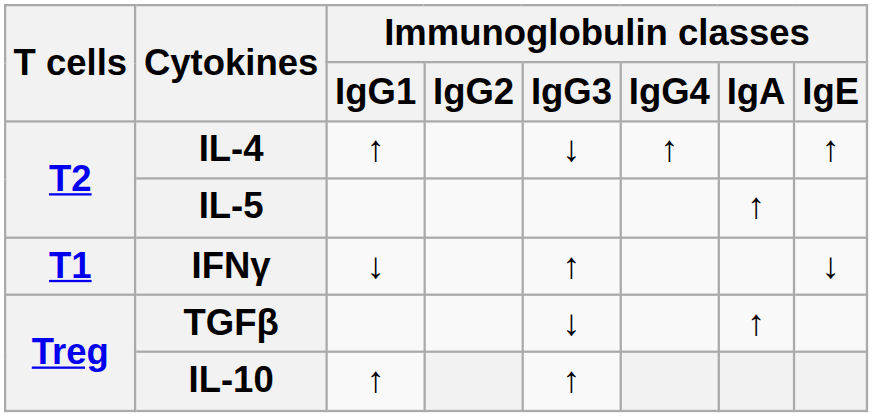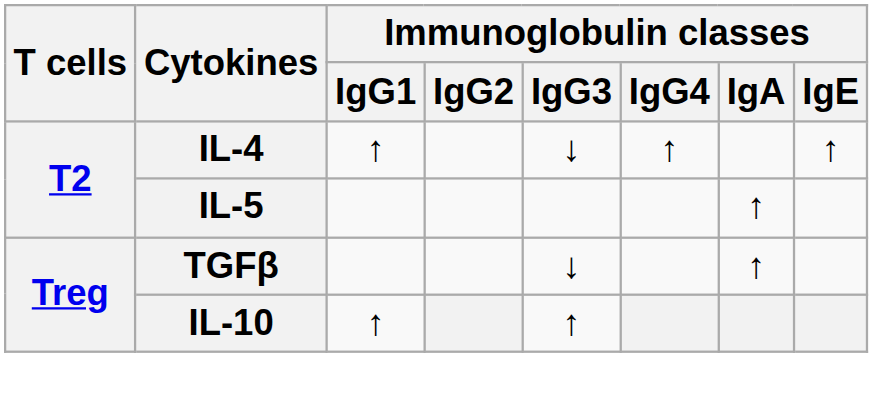 <table class="wikitable">
 <tr>
 <th rowspan="2">T cells</th>
 <th rowspan="2">Cytokines</th>
 <th colspan="6">Immunoglobulin classes</th>
 </tr>
 <tr>
 <th>IgG1</th>
 <th>IgG2</th>
 <th>IgG3</th>
 <th>IgG4</th>
 <th>IgA</th>
 <th>IgE</th>
 </tr>
 <tr>
 <th rowspan="2"><a href='#'>T2</a></th>
 <th>IL-4</th>
 <td align="center"><span>↑</span></td>
 <td></td>
 <td align="center">↓</td>
 <td align="center"><span>↑</span></td>
 <td></td>
 <td align="center"><span>↑</span></td>
 </tr>
 <tr>
 <th>IL-5</th>
 <td></td>
 <td></td>
 <td></td>
 <td></td>
 <td align="center"><span>↑</span></td>
 <td></td>
 </tr>
 <tr>
-<th><a href='#'>T1</a></th>
-<th>IFNγ</th>
-<td align="center">↓</td>
-<td></td>
-<td align="center"><span>↑</span></td>
-<td></td>
-<td></td>
-<td align="center">↓</td>
-</tr>
-<tr>
 <th rowspan="2"><a href='#'>Treg</a></th>
 <th>TGFβ</th>
 <td></td>
 <td></td>
 <td align="center">↓</td>
 <td></td>
 <td align="center"><span>↑</span></td>
 <td></td>
 </tr>
 <tr>
 <th>IL-10</th>
 <td align="center"><span>↑</span></td>
 <th></th>
 <td align="center"><span>↑</span></td>
 <th></th>
 <th></th>
 <th></th>
 </tr>
 </table>
